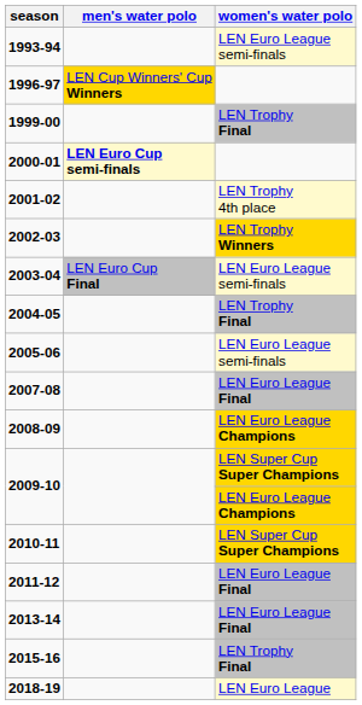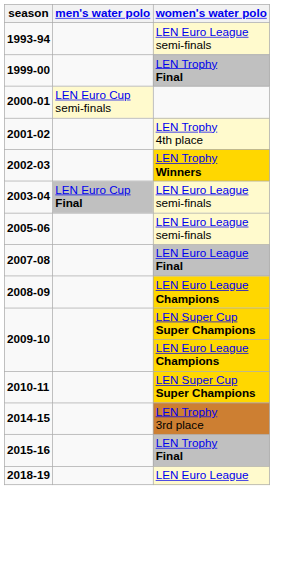 <table class="wikitable">
 <tr>
 <th>season</th>
 <th><a href='#'>men's water polo</a></th>
 <th><a href='#'>women's water polo</a></th>
 </tr>
 <tr>
 <td><strong>1993-94</strong></td>
 <td></td>
 <td style="background:LemonChiffon;"><a href='#'>LEN Euro League</a><br>semi-finals</td>
 </tr>
 <tr>
-<td><strong>1996-97</strong></td>
-<td style="background:gold;"><a href='#'>LEN Cup Winners' Cup</a><br><strong>Winners</strong></td>
-<td></td>
-</tr>
-<tr>
 <td><strong>1999-00</strong></td>
 <td></td>
 <td style="background:silver;"><a href='#'>LEN Trophy</a><br><strong>Final</strong></td>
 </tr>
 <tr>
 <td><strong>2000-01</strong></td>
-<td style="background:LemonChiffon;"><strong><a href='#'>LEN Euro Cup</a><br>semi-finals</strong></td>
+<td style="background:LemonChiffon;"><a href='#'>LEN Euro Cup</a><br>semi-finals</td>
 <td></td>
 </tr>
 <tr>
 <td><strong>2001-02</strong></td>
 <td></td>
 <td style="background:LemonChiffon;"><a href='#'>LEN Trophy</a><br>4th place</td>
 </tr>
 <tr>
 <td><strong>2002-03</strong></td>
 <td></td>
 <td style="background:gold;"><a href='#'>LEN Trophy</a><br><strong>Winners</strong></td>
 </tr>
 <tr>
 <td><strong>2003-04</strong></td>
 <td style="background:silver;"><a href='#'>LEN Euro Cup</a><br><strong>Final</strong></td>
 <td style="background:LemonChiffon;"><a href='#'>LEN Euro League</a><br>semi-finals</td>
-</tr>
-<tr>
-<td><strong>2004-05</strong></td>
-<td></td>
-<td style="background:silver;"><a href='#'>LEN Trophy</a><br><strong>Final</strong></td>
 </tr>
 <tr>
 <td><strong>2005-06</strong></td>
 <td></td>
 <td style="background:LemonChiffon;"><a href='#'>LEN Euro League</a><br>semi-finals</td>
 </tr>
 <tr>
 <td><strong>2007-08</strong></td>
 <td></td>
 <td style="background:silver;"><a href='#'>LEN Euro League</a><br><strong>Final</strong></td>
 </tr>
 <tr>
 <td><strong>2008-09</strong></td>
 <td></td>
 <td style="background:gold;"><a href='#'>LEN Euro League</a><br><strong>Champions</strong></td>
 </tr>
 <tr>
 <td rowspan="2"><strong>2009-10</strong></td>
 <td rowspan="2"></td>
 <td style="background:gold;"><a href='#'>LEN Super Cup</a><br><strong>Super Champions</strong></td>
 </tr>
 <tr>
 <td style="background:gold;"><a href='#'>LEN Euro League</a><br><strong>Champions</strong></td>
 </tr>
 <tr>
 <td><strong>2010-11</strong></td>
 <td></td>
 <td style="background:gold;"><a href='#'>LEN Super Cup</a><br><strong>Super Champions</strong></td>
 </tr>
 <tr>
-<td><strong>2011-12</strong></td>
+<td><strong>2014-15</strong></td>
 <td></td>
-<td style="background:silver;"><a href='#'>LEN Euro League</a><br><strong>Final</strong></td>
-</tr>
-<tr>
-<td><strong>2013-14</strong></td>
-<td></td>
-<td style="background:silver;"><a href='#'>LEN Euro League</a><br><strong>Final</strong></td>
+<td style="background:#cd7f32;"><a href='#'>LEN Trophy</a><br>3rd place</td>
 </tr>
 <tr>
 <td><strong>2015-16</strong></td>
 <td></td>
 <td style="background:silver;"><a href='#'>LEN Trophy</a><br><strong>Final</strong></td>
 </tr>
 <tr>
 <td><strong>2018-19</strong></td>
 <td></td>
 <td style="background:LemonChiffon;"><a href='#'>LEN Euro League</a><br></td>
 </tr>
 </table>
